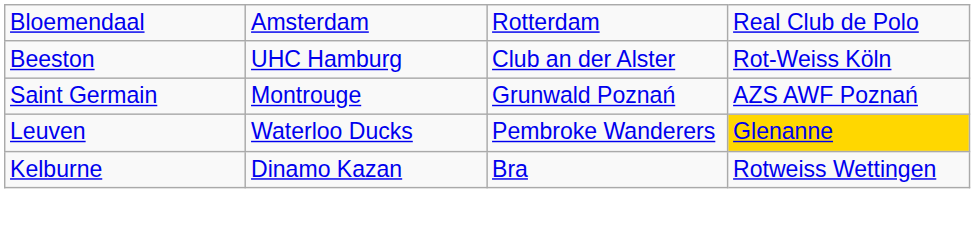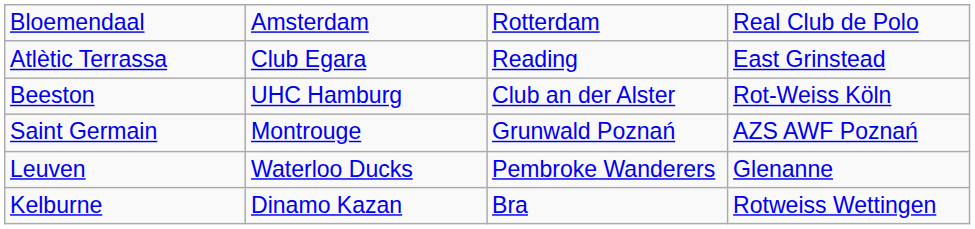 <table class="wikitable">
 <tr>
 <td style="min-width:10em"> <a href='#'>Bloemendaal</a></td>
 <td style="min-width:10em"> <a href='#'>Amsterdam</a></td>
 <td style="min-width:10em"> <a href='#'>Rotterdam</a></td>
 <td style="min-width:10em"> <a href='#'>Real Club de Polo</a></td>
+</tr>
+<tr>
+<td> <a href='#'>Atlètic Terrassa</a></td>
+<td> <a href='#'>Club Egara</a></td>
+<td> <a href='#'>Reading</a></td>
+<td> <a href='#'>East Grinstead</a></td>
 </tr>
 <tr>
 <td> <a href='#'>Beeston</a></td>
 <td> <a href='#'>UHC Hamburg</a></td>
 <td> <a href='#'>Club an der Alster</a></td>
 <td> <a href='#'>Rot-Weiss Köln</a></td>
 </tr>
 <tr>
 <td> <a href='#'>Saint Germain</a></td>
 <td> <a href='#'>Montrouge</a></td>
 <td> <a href='#'>Grunwald Poznań</a></td>
 <td> <a href='#'>AZS AWF Poznań</a></td>
 </tr>
 <tr>
 <td> <a href='#'>Leuven</a></td>
 <td> <a href='#'>Waterloo Ducks</a></td>
 <td> <a href='#'>Pembroke Wanderers</a></td>
-<td style="background: gold;"> <a href='#'>Glenanne</a></td>
+<td> <a href='#'>Glenanne</a></td>
 </tr>
 <tr>
 <td> <a href='#'>Kelburne</a></td>
 <td> <a href='#'>Dinamo Kazan</a></td>
 <td> <a href='#'>Bra</a></td>
 <td> <a href='#'>Rotweiss Wettingen</a></td>
 </tr>
 </table>
